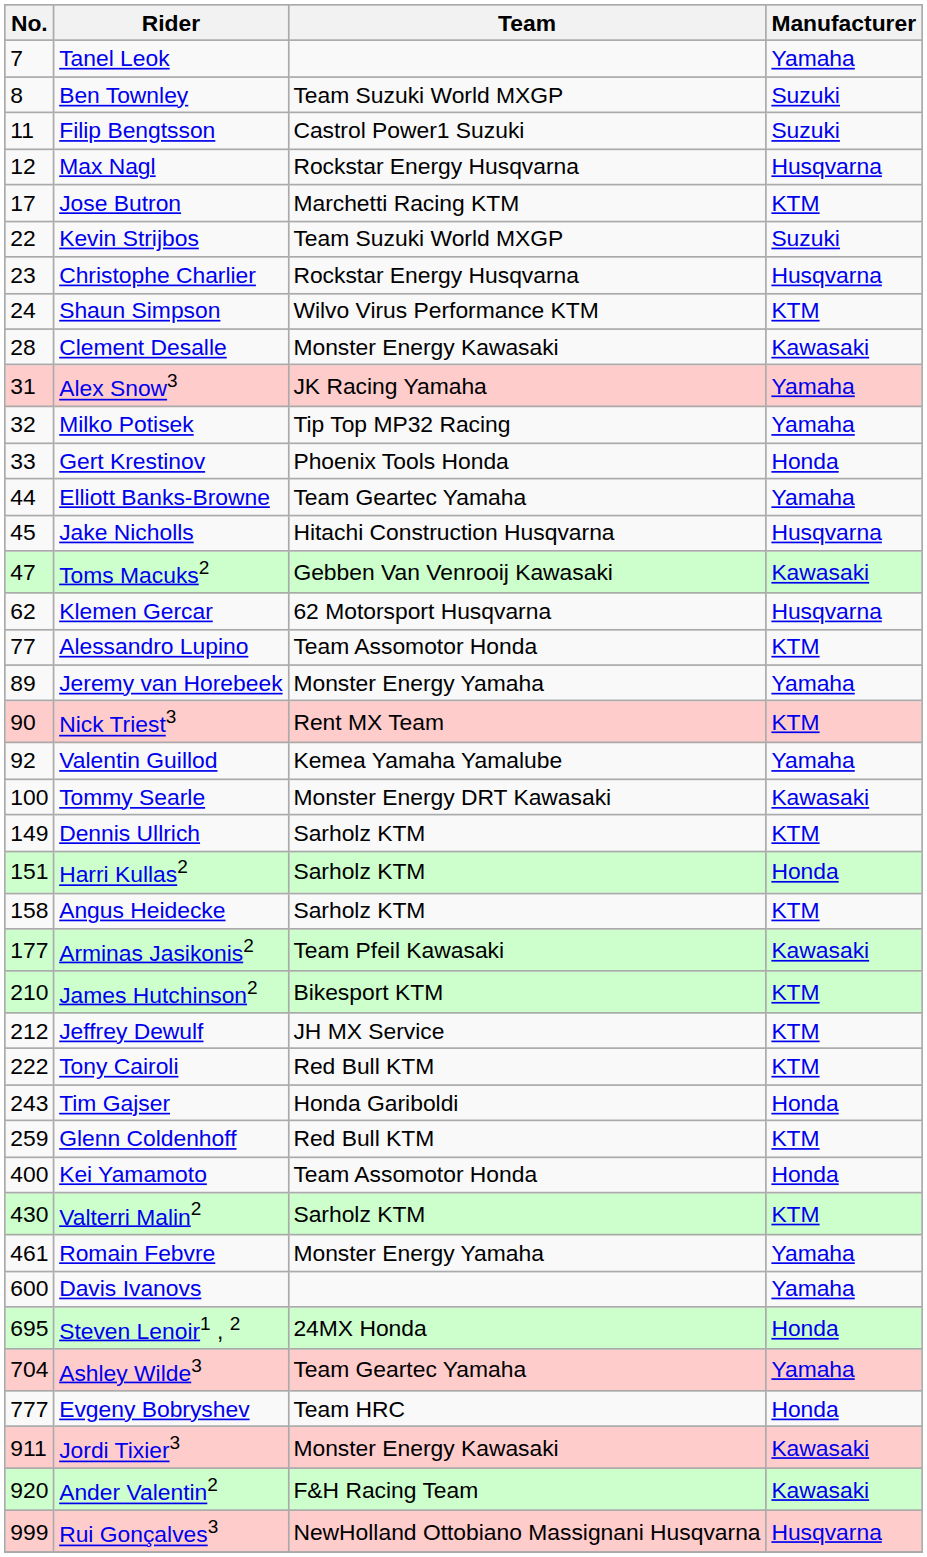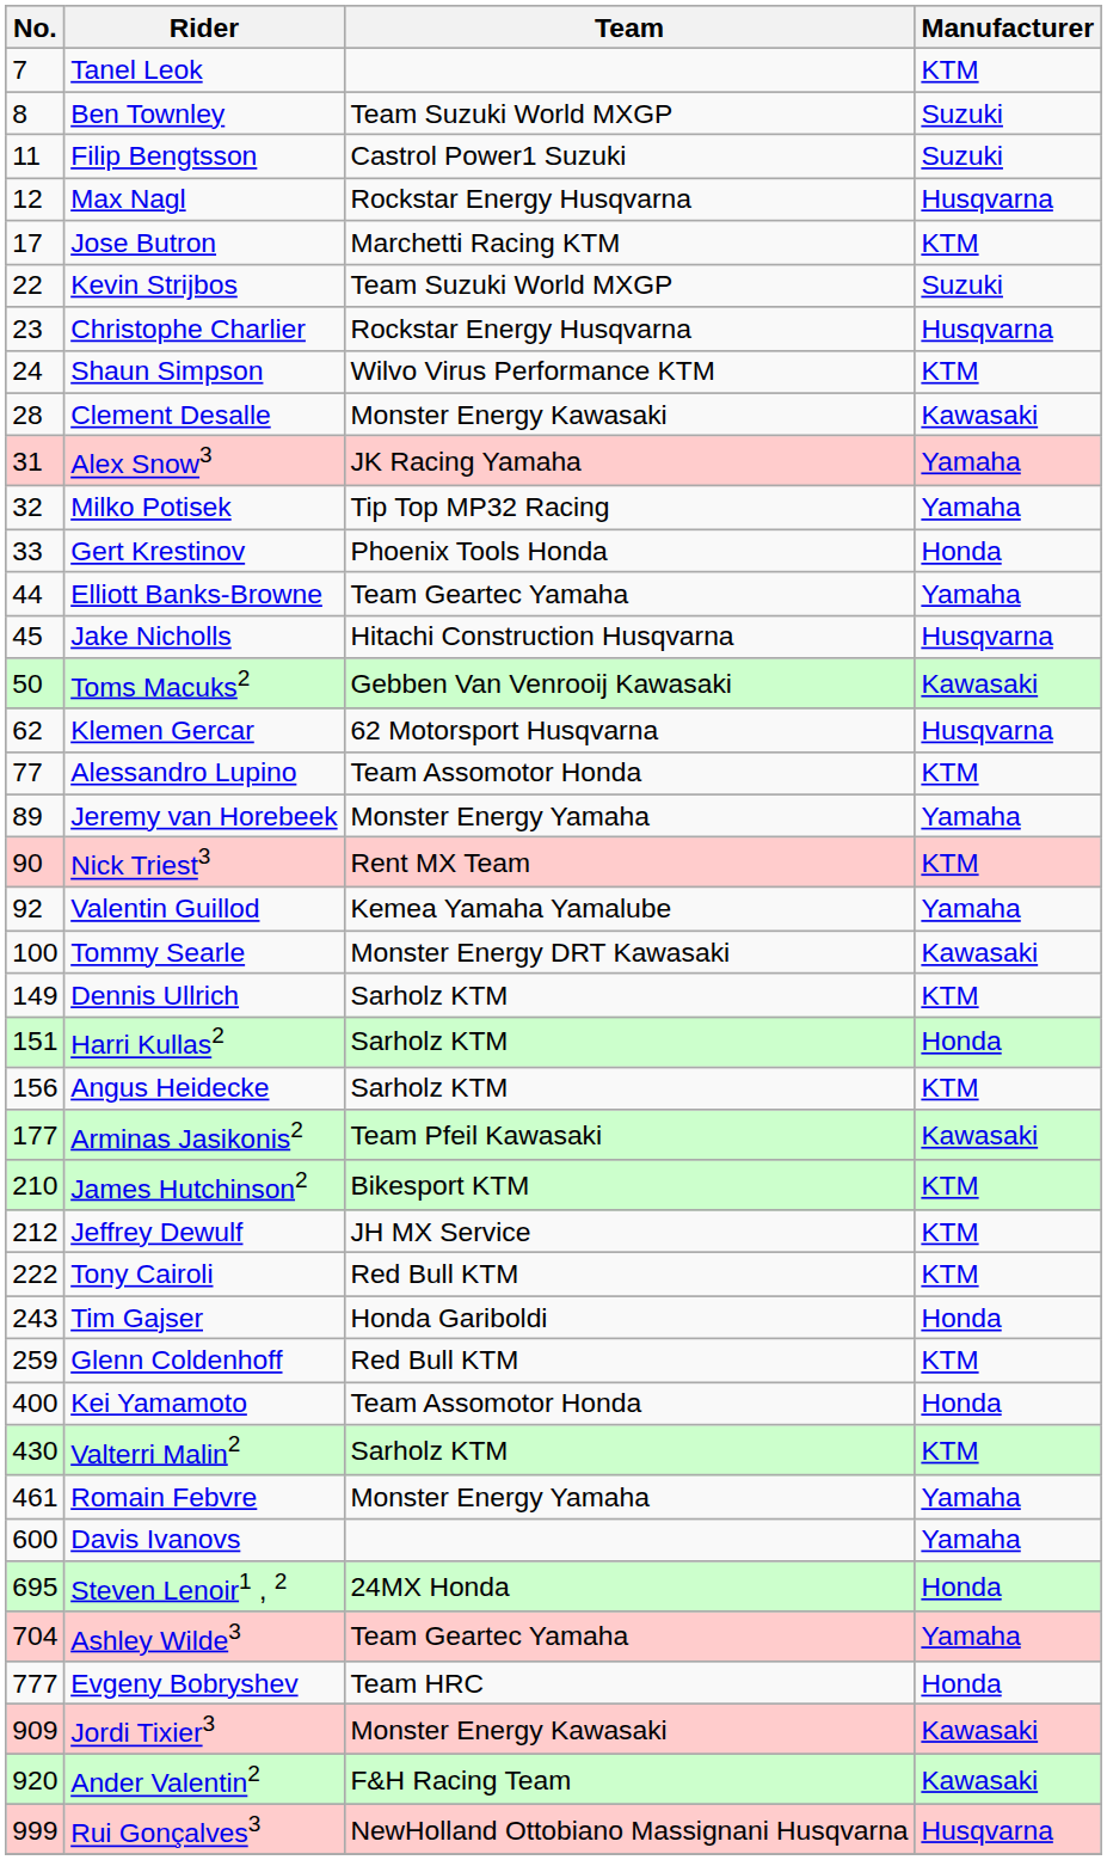 <table class="wikitable" style="font-size: 85%;">
 <tr>
 <th>No.</th>
 <th>Rider</th>
 <th>Team</th>
 <th>Manufacturer</th>
 </tr>
 <tr>
 <td>7</td>
 <td> <a href='#'>Tanel Leok</a></td>
 <td></td>
-<td><a href='#'>Yamaha</a></td>
+<td><a href='#'>KTM</a></td>
 </tr>
 <tr>
 <td>8</td>
 <td> <a href='#'>Ben Townley</a></td>
 <td>Team Suzuki World MXGP</td>
 <td><a href='#'>Suzuki</a></td>
 </tr>
 <tr>
 <td>11</td>
 <td> <a href='#'>Filip Bengtsson</a></td>
 <td>Castrol Power1 Suzuki</td>
 <td><a href='#'>Suzuki</a></td>
 </tr>
 <tr>
 <td>12</td>
 <td> <a href='#'>Max Nagl</a></td>
 <td>Rockstar Energy Husqvarna</td>
 <td><a href='#'>Husqvarna</a></td>
 </tr>
 <tr>
 <td>17</td>
 <td> <a href='#'>Jose Butron</a></td>
 <td>Marchetti Racing KTM</td>
 <td><a href='#'>KTM</a></td>
 </tr>
 <tr>
 <td>22</td>
 <td> <a href='#'>Kevin Strijbos</a></td>
 <td>Team Suzuki World MXGP</td>
 <td><a href='#'>Suzuki</a></td>
 </tr>
 <tr>
 <td>23</td>
 <td> <a href='#'>Christophe Charlier</a></td>
 <td>Rockstar Energy Husqvarna</td>
 <td><a href='#'>Husqvarna</a></td>
 </tr>
 <tr>
 <td>24</td>
 <td> <a href='#'>Shaun Simpson</a></td>
 <td>Wilvo Virus Performance KTM</td>
 <td><a href='#'>KTM</a></td>
 </tr>
 <tr>
 <td>28</td>
 <td> <a href='#'>Clement Desalle</a></td>
 <td>Monster Energy Kawasaki</td>
 <td><a href='#'>Kawasaki</a></td>
 </tr>
 <tr>
 <td style="background:#ffcccc;">31</td>
 <td style="background:#ffcccc;"> <a href='#'>Alex Snow</a><sup>3</sup></td>
 <td style="background:#ffcccc;">JK Racing Yamaha</td>
 <td style="background:#ffcccc;"><a href='#'>Yamaha</a></td>
 </tr>
 <tr>
 <td>32</td>
 <td> <a href='#'>Milko Potisek</a></td>
 <td>Tip Top MP32 Racing</td>
 <td><a href='#'>Yamaha</a></td>
 </tr>
 <tr>
 <td>33</td>
 <td> <a href='#'>Gert Krestinov</a></td>
 <td>Phoenix Tools Honda</td>
 <td><a href='#'>Honda</a></td>
 </tr>
 <tr>
 <td>44</td>
 <td> <a href='#'>Elliott Banks-Browne</a></td>
 <td>Team Geartec Yamaha</td>
 <td><a href='#'>Yamaha</a></td>
 </tr>
 <tr>
 <td>45</td>
 <td> <a href='#'>Jake Nicholls</a></td>
 <td>Hitachi Construction Husqvarna</td>
 <td><a href='#'>Husqvarna</a></td>
 </tr>
 <tr>
-<td style="background:#ccffcc;">47</td>
+<td style="background:#ccffcc;">50</td>
 <td style="background:#ccffcc;"> <a href='#'>Toms Macuks</a><sup>2</sup></td>
 <td style="background:#ccffcc;">Gebben Van Venrooij Kawasaki</td>
 <td style="background:#ccffcc;"><a href='#'>Kawasaki</a></td>
 </tr>
 <tr>
 <td>62</td>
 <td> <a href='#'>Klemen Gercar</a></td>
 <td>62 Motorsport Husqvarna</td>
 <td><a href='#'>Husqvarna</a></td>
 </tr>
 <tr>
 <td>77</td>
 <td> <a href='#'>Alessandro Lupino</a></td>
 <td>Team Assomotor Honda</td>
 <td><a href='#'>KTM</a></td>
 </tr>
 <tr>
 <td>89</td>
 <td> <a href='#'>Jeremy van Horebeek</a></td>
 <td>Monster Energy Yamaha</td>
 <td><a href='#'>Yamaha</a></td>
 </tr>
 <tr>
 <td style="background:#ffcccc;">90</td>
 <td style="background:#ffcccc;"> <a href='#'>Nick Triest</a><sup>3</sup></td>
 <td style="background:#ffcccc;">Rent MX Team</td>
 <td style="background:#ffcccc;"><a href='#'>KTM</a></td>
 </tr>
 <tr>
 <td>92</td>
 <td> <a href='#'>Valentin Guillod</a></td>
 <td>Kemea Yamaha Yamalube</td>
 <td><a href='#'>Yamaha</a></td>
 </tr>
 <tr>
 <td>100</td>
 <td> <a href='#'>Tommy Searle</a></td>
 <td>Monster Energy DRT Kawasaki</td>
 <td><a href='#'>Kawasaki</a></td>
 </tr>
 <tr>
 <td>149</td>
 <td> <a href='#'>Dennis Ullrich</a></td>
 <td>Sarholz KTM</td>
 <td><a href='#'>KTM</a></td>
 </tr>
 <tr>
 <td style="background:#ccffcc;">151</td>
 <td style="background:#ccffcc;"> <a href='#'>Harri Kullas</a><sup>2</sup></td>
 <td style="background:#ccffcc;">Sarholz KTM</td>
 <td style="background:#ccffcc;"><a href='#'>Honda</a></td>
 </tr>
 <tr>
-<td>158</td>
+<td>156</td>
 <td> <a href='#'>Angus Heidecke</a></td>
 <td>Sarholz KTM</td>
 <td><a href='#'>KTM</a></td>
 </tr>
 <tr>
 <td style="background:#ccffcc;">177</td>
 <td style="background:#ccffcc;"> <a href='#'>Arminas Jasikonis</a><sup>2</sup></td>
 <td style="background:#ccffcc;">Team Pfeil Kawasaki</td>
 <td style="background:#ccffcc;"><a href='#'>Kawasaki</a></td>
 </tr>
 <tr>
 <td style="background:#ccffcc;">210</td>
 <td style="background:#ccffcc;"> <a href='#'>James Hutchinson</a><sup>2</sup></td>
 <td style="background:#ccffcc;">Bikesport KTM</td>
 <td style="background:#ccffcc;"><a href='#'>KTM</a></td>
 </tr>
 <tr>
 <td>212</td>
 <td> <a href='#'>Jeffrey Dewulf</a></td>
 <td>JH MX Service</td>
 <td><a href='#'>KTM</a></td>
 </tr>
 <tr>
 <td>222</td>
 <td> <a href='#'>Tony Cairoli</a></td>
 <td>Red Bull KTM</td>
 <td><a href='#'>KTM</a></td>
 </tr>
 <tr>
 <td>243</td>
 <td> <a href='#'>Tim Gajser</a></td>
 <td>Honda Gariboldi</td>
 <td><a href='#'>Honda</a></td>
 </tr>
 <tr>
 <td>259</td>
 <td> <a href='#'>Glenn Coldenhoff</a></td>
 <td>Red Bull KTM</td>
 <td><a href='#'>KTM</a></td>
 </tr>
 <tr>
 <td>400</td>
 <td> <a href='#'>Kei Yamamoto</a></td>
 <td>Team Assomotor Honda</td>
 <td><a href='#'>Honda</a></td>
 </tr>
 <tr>
 <td style="background:#ccffcc;">430</td>
 <td style="background:#ccffcc;"> <a href='#'>Valterri Malin</a><sup>2</sup></td>
 <td style="background:#ccffcc;">Sarholz KTM</td>
 <td style="background:#ccffcc;"><a href='#'>KTM</a></td>
 </tr>
 <tr>
 <td>461</td>
 <td> <a href='#'>Romain Febvre</a></td>
 <td>Monster Energy Yamaha</td>
 <td><a href='#'>Yamaha</a></td>
 </tr>
 <tr>
 <td>600</td>
 <td> <a href='#'>Davis Ivanovs</a></td>
 <td></td>
 <td><a href='#'>Yamaha</a></td>
 </tr>
 <tr>
 <td style="background:#ccffcc;">695</td>
 <td style="background:#ccffcc;"> <a href='#'>Steven Lenoir</a><sup>1</sup> , <sup>2</sup></td>
 <td style="background:#ccffcc;">24MX Honda</td>
 <td style="background:#ccffcc;"><a href='#'>Honda</a></td>
 </tr>
 <tr>
 <td style="background:#ffcccc;">704</td>
 <td style="background:#ffcccc;"> <a href='#'>Ashley Wilde</a><sup>3</sup></td>
 <td style="background:#ffcccc;">Team Geartec Yamaha</td>
 <td style="background:#ffcccc;"><a href='#'>Yamaha</a></td>
 </tr>
 <tr>
 <td>777</td>
 <td> <a href='#'>Evgeny Bobryshev</a></td>
 <td>Team HRC</td>
 <td><a href='#'>Honda</a></td>
 </tr>
 <tr>
-<td style="background:#ffcccc;">911</td>
+<td style="background:#ffcccc;">909</td>
 <td style="background:#ffcccc;"> <a href='#'>Jordi Tixier</a><sup>3</sup></td>
 <td style="background:#ffcccc;">Monster Energy Kawasaki</td>
 <td style="background:#ffcccc;"><a href='#'>Kawasaki</a></td>
 </tr>
 <tr>
 <td style="background:#ccffcc;">920</td>
 <td style="background:#ccffcc;"> <a href='#'>Ander Valentin</a><sup>2</sup></td>
 <td style="background:#ccffcc;">F&H Racing Team</td>
 <td style="background:#ccffcc;"><a href='#'>Kawasaki</a></td>
 </tr>
 <tr>
 <td style="background:#ffcccc;">999</td>
 <td style="background:#ffcccc;"> <a href='#'>Rui Gonçalves</a><sup>3</sup></td>
 <td style="background:#ffcccc;">NewHolland Ottobiano Massignani Husqvarna</td>
 <td style="background:#ffcccc;"><a href='#'>Husqvarna</a></td>
 </tr>
 <tr>
 </tr>
 </table>
